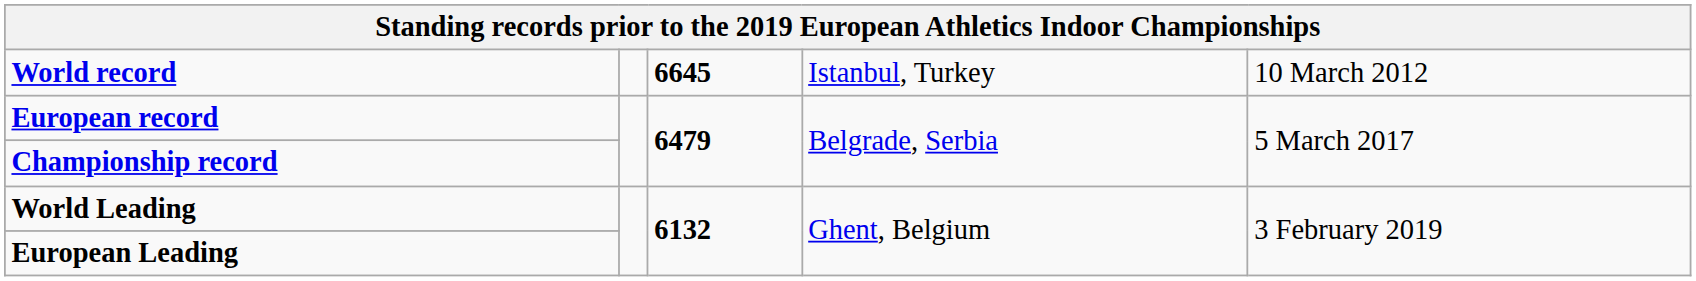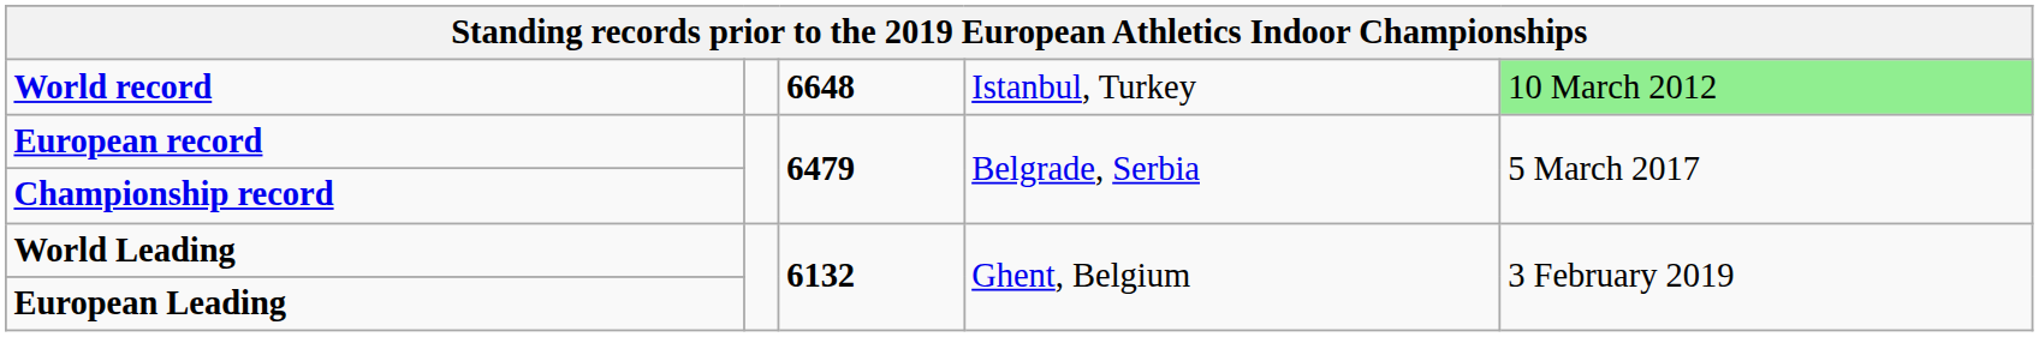 <table class="wikitable" width=75%>
 <tr>
 <th colspan="5">Standing records prior to the 2019 European Athletics Indoor Championships</th>
 </tr>
 <tr>
 <td><strong><a href='#'>World record</a></strong></td>
 <td></td>
-<td><strong>6645</strong></td>
+<td><strong>6648</strong></td>
 <td><a href='#'>Istanbul</a>, Turkey</td>
-<td>10 March 2012</td>
+<td style="background: lightgreen;">10 March 2012</td>
 </tr>
 <tr>
 <td><strong><a href='#'>European record</a></strong></td>
 <td rowspan=2></td>
 <td rowspan=2><strong>6479</strong></td>
 <td rowspan=2><a href='#'>Belgrade</a>, <a href='#'>Serbia</a></td>
 <td rowspan=2>5 March 2017</td>
 </tr>
 <tr>
 <td><strong><a href='#'>Championship record</a></strong></td>
 </tr>
 <tr>
 <td><strong>World Leading</strong></td>
 <td rowspan=2></td>
 <td rowspan=2><strong>6132</strong></td>
 <td rowspan=2><a href='#'>Ghent</a>, Belgium</td>
 <td rowspan=2>3 February 2019</td>
 </tr>
 <tr>
 <td><strong>European Leading</strong></td>
 </tr>
 </table>
